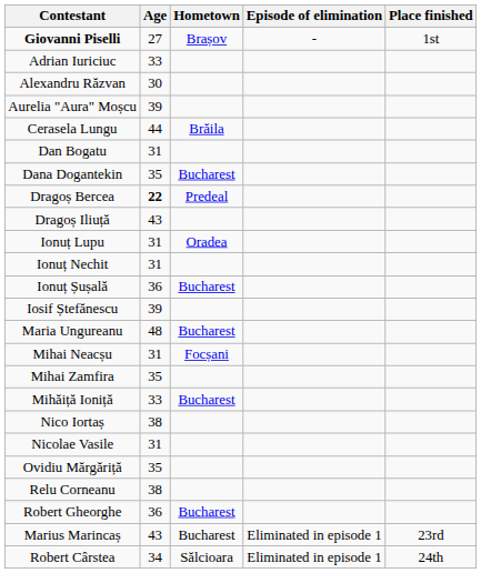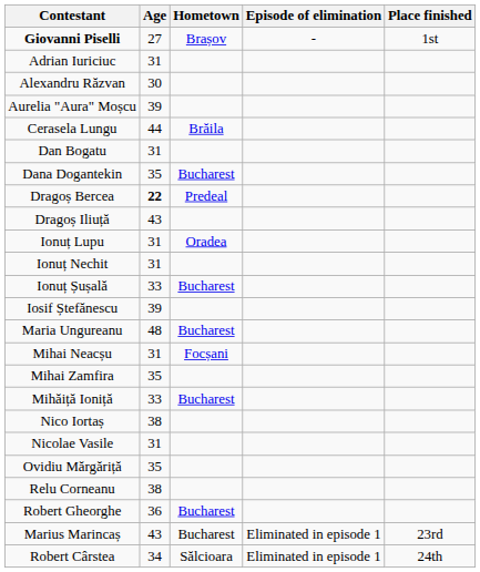 <table class="wikitable" style="text-align:center">
 <tr>
 <th>Contestant</th>
 <th>Age</th>
 <th>Hometown</th>
 <th>Episode of elimination</th>
 <th>Place finished</th>
 </tr>
 <tr>
 <td><strong>Giovanni Piselli</strong></td>
 <td>27</td>
 <td><a href='#'>Brașov</a></td>
 <td>-</td>
 <td>1st</td>
 </tr>
 <tr>
 <td>Adrian Iuriciuc</td>
-<td>33</td>
+<td>31</td>
 <td></td>
 <td></td>
 <td></td>
 </tr>
 <tr>
 <td>Alexandru Răzvan</td>
 <td>30</td>
 <td></td>
 <td></td>
 </tr>
 <tr>
 <td>Aurelia "Aura" Moșcu</td>
 <td>39</td>
 <td></td>
 <td></td>
 <td></td>
 </tr>
 <tr>
 <td>Cerasela Lungu</td>
 <td>44</td>
 <td><a href='#'>Brăila</a></td>
 <td></td>
 <td></td>
 </tr>
 <tr>
 <td>Dan Bogatu</td>
 <td>31</td>
 <td></td>
 <td></td>
 <td></td>
 </tr>
 <tr>
 <td>Dana Dogantekin</td>
 <td>35</td>
 <td><a href='#'>Bucharest</a></td>
 <td></td>
 <td></td>
 </tr>
 <tr>
 <td>Dragoș Bercea</td>
 <td><strong>22</strong></td>
 <td><a href='#'>Predeal</a></td>
 <td></td>
 <td></td>
 </tr>
 <tr>
 <td>Dragoș Iliuță</td>
 <td>43</td>
 <td></td>
 <td></td>
 <td></td>
 </tr>
 <tr>
 <td>Ionuț Lupu</td>
 <td>31</td>
 <td><a href='#'>Oradea</a></td>
 <td></td>
 <td></td>
 </tr>
 <tr>
 <td>Ionuț Nechit</td>
 <td>31</td>
 <td></td>
 <td></td>
 <td></td>
 </tr>
 <tr>
 <td>Ionuț Șușală</td>
-<td>36</td>
+<td>33</td>
 <td><a href='#'>Bucharest</a></td>
 <td></td>
 <td></td>
 </tr>
 <tr>
 <td>Iosif Ștefănescu</td>
 <td>39</td>
 <td></td>
 <td></td>
 <td></td>
 </tr>
 <tr>
 <td>Maria Ungureanu</td>
 <td>48</td>
 <td><a href='#'>Bucharest</a></td>
 <td></td>
 <td></td>
 </tr>
 <tr>
 <td>Mihai Neacșu</td>
 <td>31</td>
 <td><a href='#'>Focșani</a></td>
 <td></td>
 <td></td>
 </tr>
 <tr>
 <td>Mihai Zamfira</td>
 <td>35</td>
 <td></td>
 <td></td>
 <td></td>
 </tr>
 <tr>
 <td>Mihăiță Ioniță</td>
 <td>33</td>
 <td><a href='#'>Bucharest</a></td>
 <td></td>
 <td></td>
 </tr>
 <tr>
 <td>Nico Iortaș</td>
 <td>38</td>
 <td></td>
 <td></td>
 <td></td>
 </tr>
 <tr>
 <td>Nicolae Vasile</td>
 <td>31</td>
 <td></td>
 <td></td>
 <td></td>
 </tr>
 <tr>
 <td>Ovidiu Mărgăriță</td>
 <td>35</td>
 <td></td>
 <td></td>
 <td></td>
 </tr>
 <tr>
 <td>Relu Corneanu</td>
 <td>38</td>
 <td></td>
 <td></td>
 <td></td>
 </tr>
 <tr>
 <td>Robert Gheorghe</td>
 <td>36</td>
 <td><a href='#'>Bucharest</a></td>
 <td></td>
 <td></td>
 </tr>
 <tr>
 <td>Marius Marincaș</td>
 <td>43</td>
 <td>Bucharest</td>
 <td>Eliminated in episode 1</td>
 <td>23rd</td>
 </tr>
 <tr>
 <td>Robert Cârstea</td>
 <td>34</td>
 <td>Sălcioara</td>
 <td>Eliminated in episode 1</td>
 <td>24th</td>
 </tr>
 </table>
